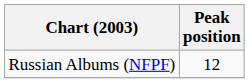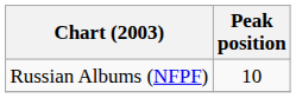 <table class="wikitable">
 <tr>
 <th>Chart (2003)</th>
 <th>Peak<br>position</th>
 </tr>
 <tr>
 <td align="left">Russian Albums (<a href='#'>NFPF</a>)</td>
-<td align="center">12</td>
+<td align="center">10</td>
 </tr>
 <tr>
 </tr>
 </table>
